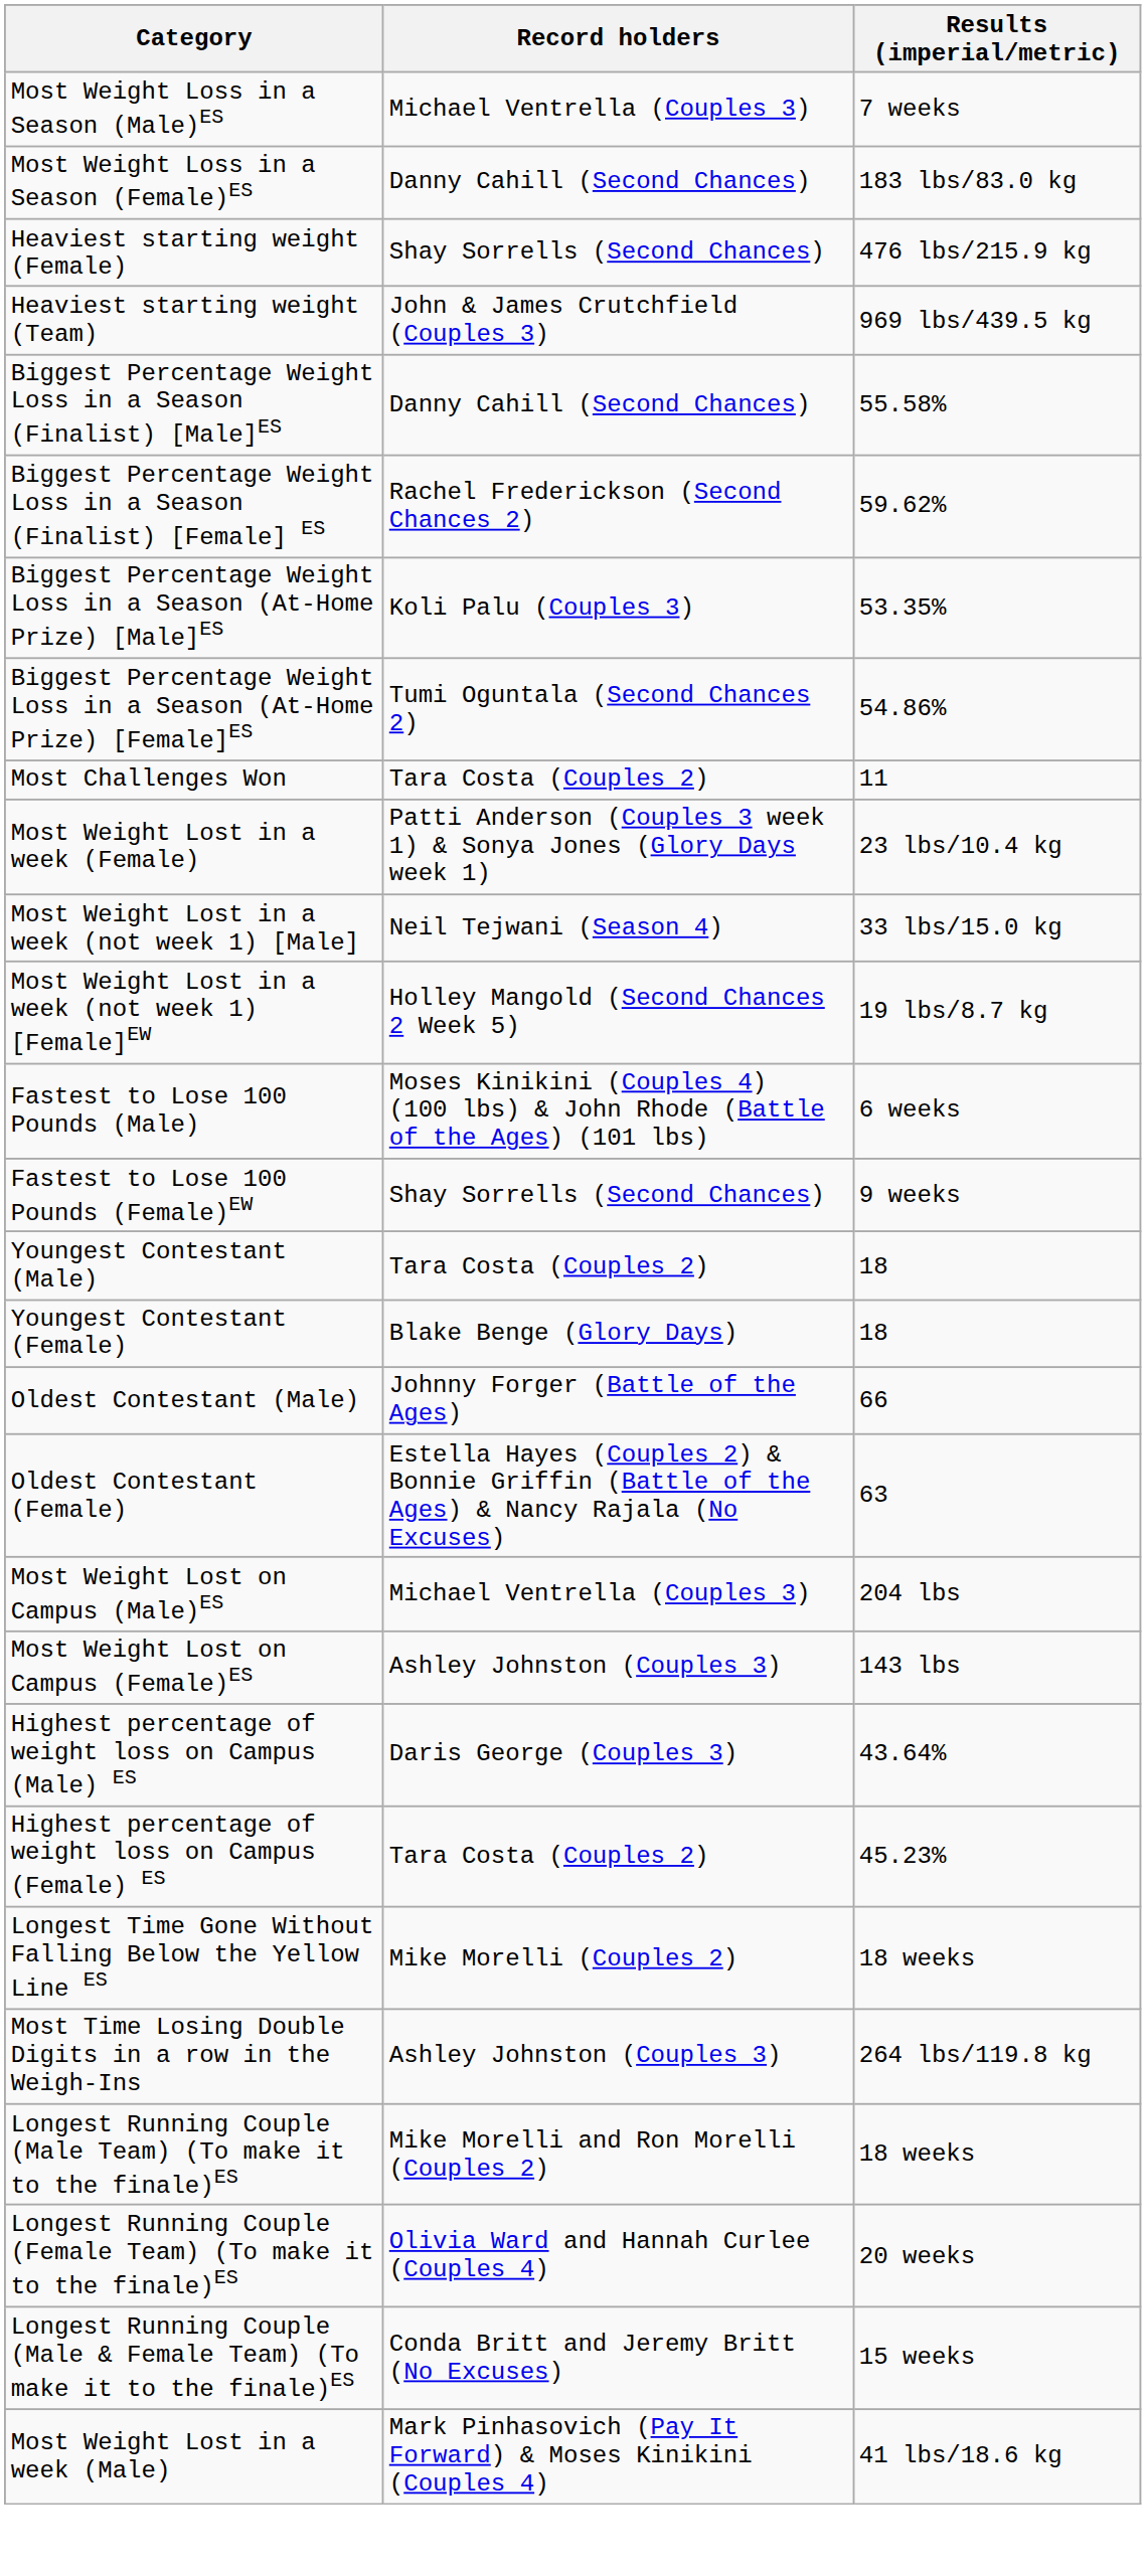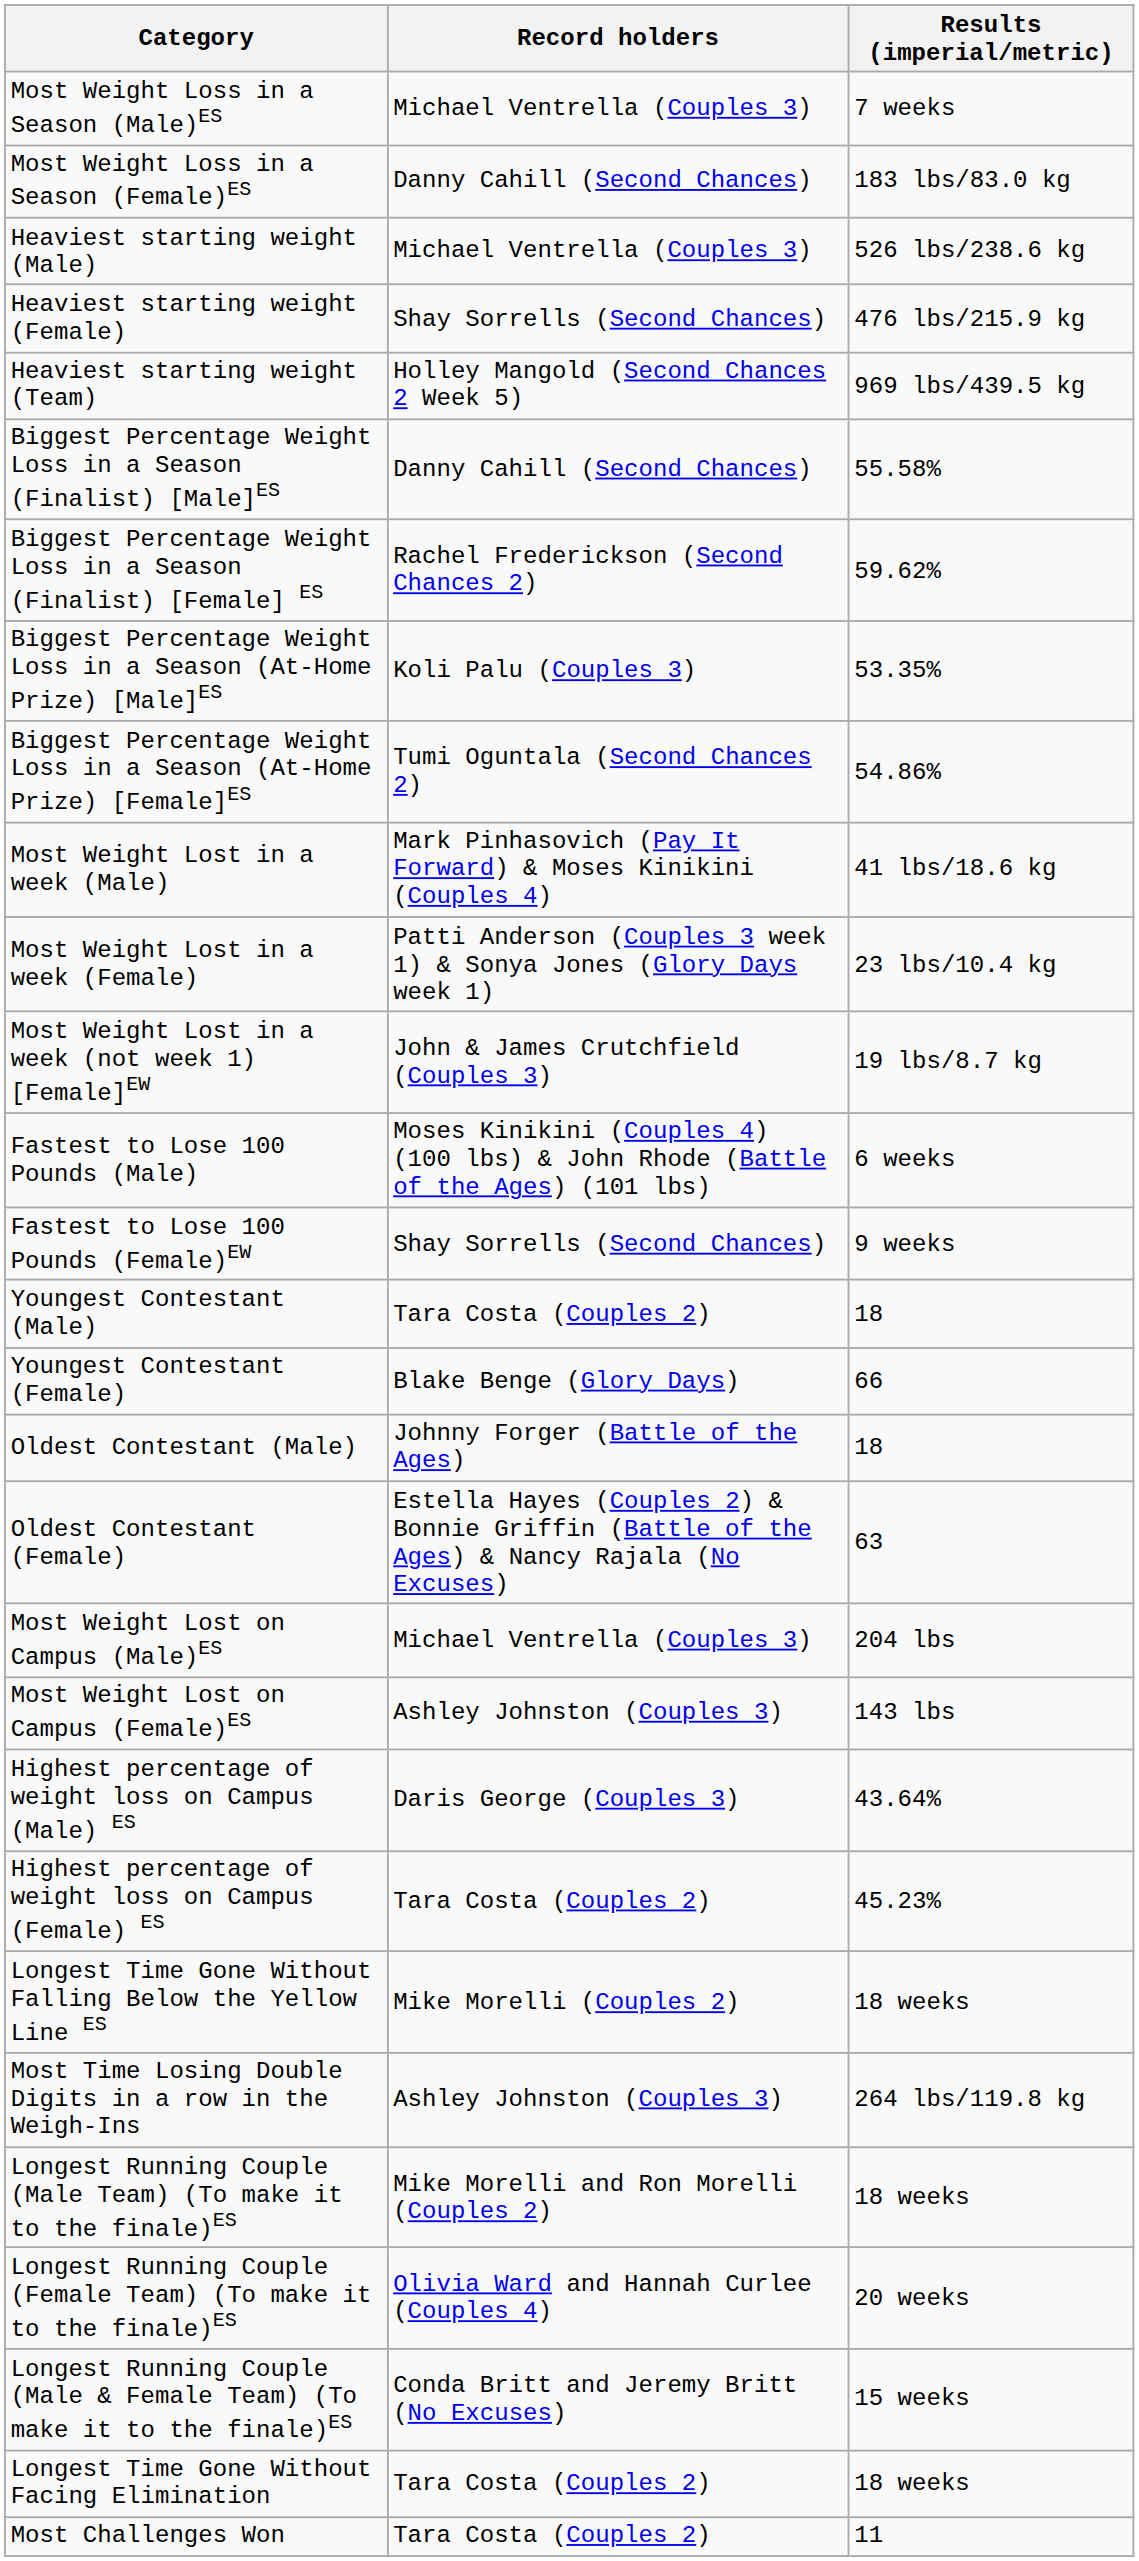 <table class="wikitable">
 <tr>
 <th>Category</th>
 <th>Record holders</th>
 <th>Results (imperial/metric)</th>
 </tr>
 <tr>
 <td>Most Weight Loss in a Season (Male)<sup>ES</sup></td>
 <td>Michael Ventrella (<a href='#'>Couples 3</a>)</td>
 <td>7 weeks</td>
 </tr>
 <tr>
 <td>Most Weight Loss in a Season (Female)<sup>ES</sup></td>
 <td>Danny Cahill (<a href='#'>Second Chances</a>)</td>
 <td>183 lbs/83.0 kg</td>
 </tr>
 <tr>
+<td>Heaviest starting weight (Male)</td>
+<td>Michael Ventrella (<a href='#'>Couples 3</a>)</td>
+<td>526 lbs/238.6 kg</td>
+</tr>
+<tr>
 <td>Heaviest starting weight (Female)</td>
 <td>Shay Sorrells (<a href='#'>Second Chances</a>)</td>
 <td>476 lbs/215.9 kg</td>
 </tr>
 <tr>
 <td>Heaviest starting weight (Team)</td>
-<td>John & James Crutchfield (<a href='#'>Couples 3</a>)</td>
+<td>Holley Mangold (<a href='#'>Second Chances 2</a> Week 5)</td>
 <td>969 lbs/439.5 kg</td>
 </tr>
 <tr>
 <td>Biggest Percentage Weight Loss in a Season (Finalist) [Male]<sup>ES</sup></td>
 <td>Danny Cahill (<a href='#'>Second Chances</a>)</td>
 <td>55.58%</td>
 </tr>
 <tr>
 <td>Biggest Percentage Weight Loss in a Season (Finalist) [Female] <sup>ES</sup></td>
 <td>Rachel Frederickson (<a href='#'>Second Chances 2</a>)</td>
 <td>59.62%</td>
 </tr>
 <tr>
 <td>Biggest Percentage Weight Loss in a Season (At-Home Prize) [Male]<sup>ES</sup></td>
 <td>Koli Palu (<a href='#'>Couples 3</a>)</td>
 <td>53.35%</td>
 </tr>
 <tr>
 <td>Biggest Percentage Weight Loss in a Season (At-Home Prize) [Female]<sup>ES</sup></td>
 <td>Tumi Oguntala (<a href='#'>Second Chances 2</a>)</td>
 <td>54.86%</td>
 </tr>
 <tr>
-<td>Most Challenges Won</td>
-<td>Tara Costa (<a href='#'>Couples 2</a>)</td>
-<td>11</td>
+<td>Most Weight Lost in a week (Male)</td>
+<td>Mark Pinhasovich (<a href='#'>Pay It Forward</a>) & Moses Kinikini (<a href='#'>Couples 4</a>)</td>
+<td>41 lbs/18.6 kg</td>
 </tr>
 <tr>
 <td>Most Weight Lost in a week (Female)</td>
 <td>Patti Anderson (<a href='#'>Couples 3</a> week 1) & Sonya Jones (<a href='#'>Glory Days</a> week 1)</td>
 <td>23 lbs/10.4 kg</td>
 </tr>
 <tr>
-<td>Most Weight Lost in a week (not week 1) [Male]</td>
-<td>Neil Tejwani (<a href='#'>Season 4</a>)</td>
-<td>33 lbs/15.0 kg</td>
-</tr>
-<tr>
 <td>Most Weight Lost in a week (not week 1) [Female]<sup>EW</sup></td>
-<td>Holley Mangold (<a href='#'>Second Chances 2</a> Week 5)</td>
+<td>John & James Crutchfield (<a href='#'>Couples 3</a>)</td>
 <td>19 lbs/8.7 kg</td>
 </tr>
 <tr>
 <td>Fastest to Lose 100 Pounds (Male)</td>
 <td>Moses Kinikini (<a href='#'>Couples 4</a>) (100 lbs) & John Rhode (<a href='#'>Battle of the Ages</a>) (101 lbs)</td>
 <td>6 weeks</td>
 </tr>
 <tr>
 <td>Fastest to Lose 100 Pounds (Female)<sup>EW</sup></td>
 <td>Shay Sorrells (<a href='#'>Second Chances</a>)</td>
 <td>9 weeks</td>
 </tr>
 <tr>
 <td>Youngest Contestant (Male)</td>
 <td>Tara Costa (<a href='#'>Couples 2</a>)</td>
 <td>18</td>
 </tr>
 <tr>
 <td>Youngest Contestant (Female)</td>
 <td>Blake Benge (<a href='#'>Glory Days</a>)</td>
-<td>18</td>
+<td>66</td>
 </tr>
 <tr>
 <td>Oldest Contestant (Male)</td>
 <td>Johnny Forger (<a href='#'>Battle of the Ages</a>)</td>
-<td>66</td>
+<td>18</td>
 </tr>
 <tr>
 <td>Oldest Contestant (Female)</td>
 <td>Estella Hayes (<a href='#'>Couples 2</a>) & Bonnie Griffin (<a href='#'>Battle of the Ages</a>) & Nancy Rajala (<a href='#'>No Excuses</a>)</td>
 <td>63</td>
 </tr>
 <tr>
 <td>Most Weight Lost on Campus (Male)<sup>ES</sup></td>
 <td>Michael Ventrella (<a href='#'>Couples 3</a>)</td>
 <td>204 lbs</td>
 </tr>
 <tr>
 <td>Most Weight Lost on Campus (Female)<sup>ES</sup></td>
 <td>Ashley Johnston (<a href='#'>Couples 3</a>)</td>
 <td>143 lbs</td>
 </tr>
 <tr>
 <td>Highest percentage of weight loss on Campus (Male) <sup>ES</sup></td>
 <td>Daris George (<a href='#'>Couples 3</a>)</td>
 <td>43.64%</td>
 </tr>
 <tr>
 <td>Highest percentage of weight loss on Campus (Female) <sup>ES</sup></td>
 <td>Tara Costa (<a href='#'>Couples 2</a>)</td>
 <td>45.23%</td>
 </tr>
 <tr>
 <td>Longest Time Gone Without Falling Below the Yellow Line <sup>ES</sup></td>
 <td>Mike Morelli (<a href='#'>Couples 2</a>)</td>
 <td>18 weeks</td>
 </tr>
 <tr>
 <td>Most Time Losing Double Digits in a row in the Weigh-Ins</td>
 <td>Ashley Johnston (<a href='#'>Couples 3</a>)</td>
 <td>264 lbs/119.8 kg</td>
 </tr>
 <tr>
 <td>Longest Running Couple (Male Team) (To make it to the finale)<sup>ES</sup></td>
 <td>Mike Morelli and Ron Morelli (<a href='#'>Couples 2</a>)</td>
 <td>18 weeks</td>
 </tr>
 <tr>
 <td>Longest Running Couple (Female Team) (To make it to the finale)<sup>ES</sup></td>
 <td><a href='#'>Olivia Ward</a> and Hannah Curlee (<a href='#'>Couples 4</a>)</td>
 <td>20 weeks</td>
 </tr>
 <tr>
 <td>Longest Running Couple (Male & Female Team) (To make it to the finale)<sup>ES</sup></td>
 <td>Conda Britt and Jeremy Britt (<a href='#'>No Excuses</a>)</td>
 <td>15 weeks</td>
 </tr>
 <tr>
-<td>Most Weight Lost in a week (Male)</td>
-<td>Mark Pinhasovich (<a href='#'>Pay It Forward</a>) & Moses Kinikini (<a href='#'>Couples 4</a>)</td>
-<td>41 lbs/18.6 kg</td>
+<td>Longest Time Gone Without Facing Elimination</td>
+<td>Tara Costa (<a href='#'>Couples 2</a>)</td>
+<td>18 weeks</td>
+</tr>
+<tr>
+<td>Most Challenges Won</td>
+<td>Tara Costa (<a href='#'>Couples 2</a>)</td>
+<td>11</td>
 </tr>
 </table>
